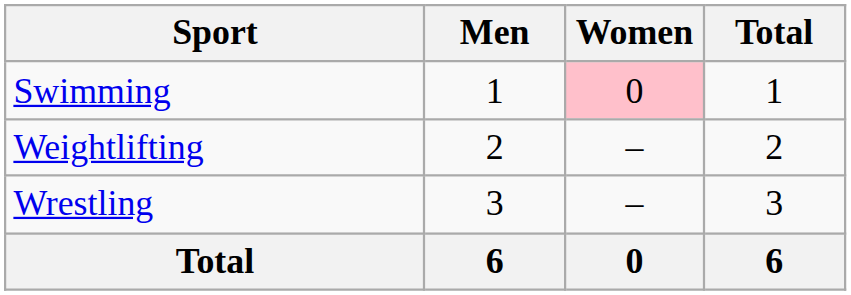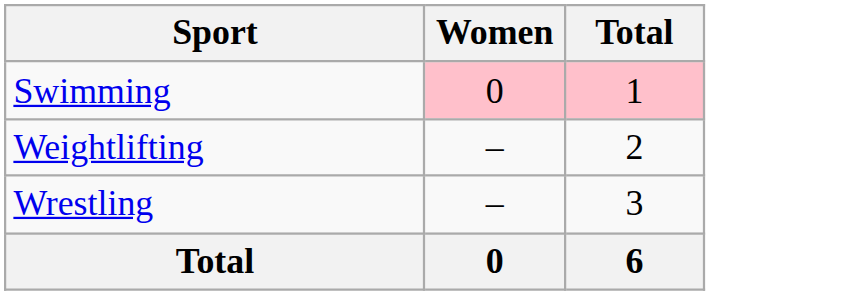 <table class="wikitable sortable" style="text-align:center;">
 <tr>
 <th width=180>Sport</th>
-<th width=55>Men</th>
 <th width=55>Women</th>
 <th width=55>Total</th>
 </tr>
 <tr>
 <td align=left><a href='#'>Swimming</a></td>
-<td>1</td>
 <td style="background: pink;">0</td>
-<td>1</td>
+<td style="background: pink;">1</td>
 </tr>
 <tr>
 <td align=left><a href='#'>Weightlifting</a></td>
-<td>2</td>
 <td>–</td>
 <td>2</td>
 </tr>
 <tr>
 <td align=left><a href='#'>Wrestling</a></td>
-<td>3</td>
 <td>–</td>
 <td>3</td>
 </tr>
 <tr>
 <th>Total</th>
-<th>6</th>
 <th>0</th>
 <th>6</th>
 </tr>
 </table>
